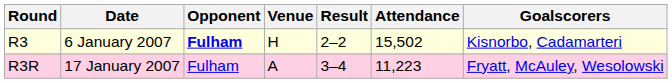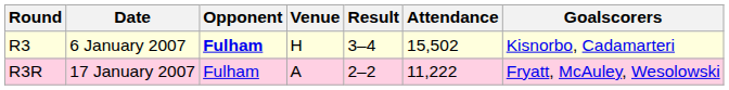 <table class="wikitable">
 <tr>
 <th>Round</th>
 <th>Date</th>
 <th>Opponent</th>
 <th>Venue</th>
 <th>Result</th>
 <th>Attendance</th>
 <th>Goalscorers</th>
 </tr>
 <tr style="background-color: #ffffdd;">
 <td>R3</td>
 <td>6 January 2007</td>
 <td><strong><a href='#'>Fulham</a></strong></td>
 <td>H</td>
-<td>2–2</td>
+<td>3–4</td>
 <td>15,502</td>
 <td><a href='#'>Kisnorbo</a>, <a href='#'>Cadamarteri</a></td>
 </tr>
 <tr style="background-color: #ffd0e3;">
 <td>R3R</td>
 <td>17 January 2007</td>
 <td><a href='#'>Fulham</a></td>
 <td>A</td>
-<td>3–4</td>
-<td>11,223</td>
+<td>2–2</td>
+<td>11,222</td>
 <td><a href='#'>Fryatt</a>, <a href='#'>McAuley</a>, <a href='#'>Wesolowski</a></td>
 </tr>
 </table>
